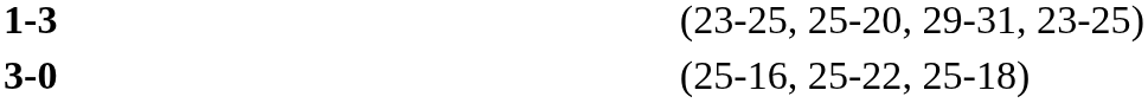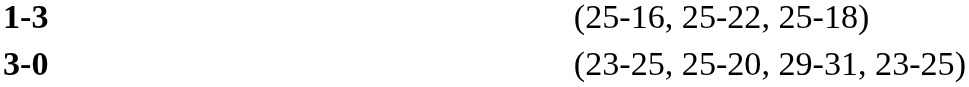 <table width=100% cellspacing=1>
 <tr>
 <th width=20%></th>
 <th width=12%></th>
 <th width=20%></th>
 <th width=33%></th>
 <td></td>
 </tr>
 <tr style=font-size:90%>
 <td align=right></td>
 <td align=center><strong>1-3</strong></td>
 <td></td>
-<td>(23-25, 25-20, 29-31, 23-25)</td>
+<td>(25-16, 25-22, 25-18)</td>
 <td></td>
 </tr>
 <tr style=font-size:90%>
 <td align=right></td>
 <td align=center><strong>3-0</strong></td>
 <td></td>
-<td>(25-16, 25-22, 25-18)</td>
+<td>(23-25, 25-20, 29-31, 23-25)</td>
 </tr>
 </table>
